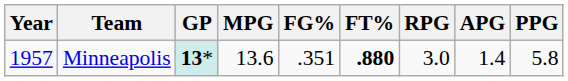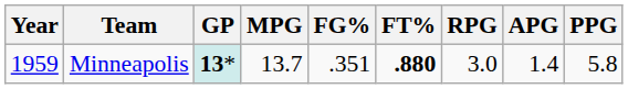 <table class="wikitable sortable" style="font-size:95%; text-align:right;">
 <tr>
 <th>Year</th>
 <th>Team</th>
 <th>GP</th>
 <th>MPG</th>
 <th>FG%</th>
 <th>FT%</th>
 <th>RPG</th>
 <th>APG</th>
 <th>PPG</th>
 </tr>
 <tr>
-<td style="text-align:left;"><a href='#'>1957</a></td>
+<td style="text-align:left;"><a href='#'>1959</a></td>
 <td style="text-align:left;"><a href='#'>Minneapolis</a></td>
 <td style="background:#CFECEC;"><strong>13</strong>*</td>
-<td>13.6</td>
+<td>13.7</td>
 <td>.351</td>
 <td><strong>.880</strong></td>
 <td>3.0</td>
 <td>1.4</td>
 <td>5.8</td>
 </tr>
 </table>
